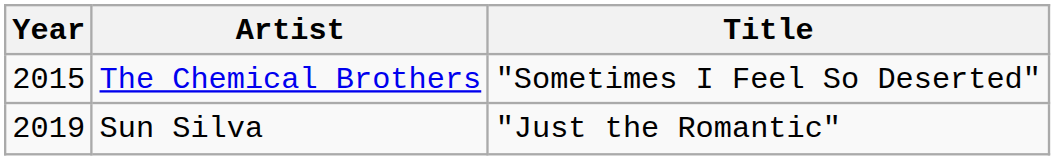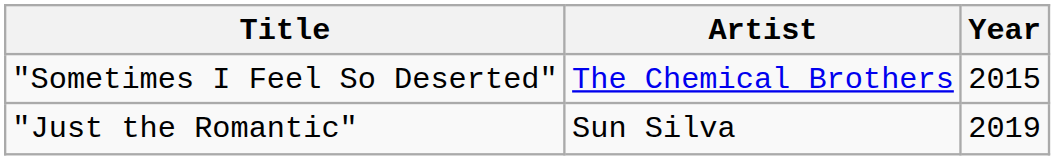 <table class="wikitable sortable">
 <tr>
+<th>Title</th>
+<th>Artist</th>
 <th>Year</th>
-<th>Artist</th>
-<th>Title</th>
 </tr>
 <tr>
+<td>"Sometimes I Feel So Deserted"</td>
+<td><a href='#'>The Chemical Brothers</a></td>
 <td>2015</td>
-<td><a href='#'>The Chemical Brothers</a></td>
-<td>"Sometimes I Feel So Deserted"</td>
 </tr>
 <tr>
+<td>"Just the Romantic"</td>
+<td>Sun Silva</td>
 <td>2019</td>
-<td>Sun Silva</td>
-<td>"Just the Romantic"</td>
 </tr>
 </table>
